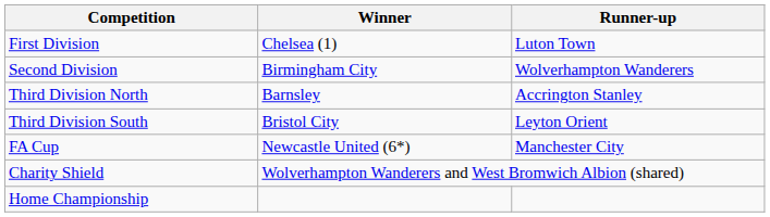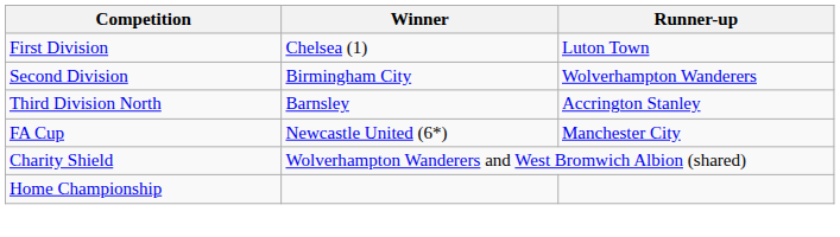 <table class="wikitable">
 <tr>
 <th style="width:15em">Competition</th>
 <th style="width:15em">Winner</th>
 <th style="width:15em">Runner-up</th>
 </tr>
 <tr>
 <td><a href='#'>First Division</a></td>
 <td><a href='#'>Chelsea</a> (1)</td>
 <td><a href='#'>Luton Town</a></td>
 </tr>
 <tr>
 <td><a href='#'>Second Division</a></td>
 <td><a href='#'>Birmingham City</a></td>
 <td><a href='#'>Wolverhampton Wanderers</a></td>
 </tr>
 <tr>
 <td><a href='#'>Third Division North</a></td>
 <td><a href='#'>Barnsley</a></td>
 <td><a href='#'>Accrington Stanley</a></td>
 </tr>
 <tr>
-<td><a href='#'>Third Division South</a></td>
-<td><a href='#'>Bristol City</a></td>
-<td><a href='#'>Leyton Orient</a></td>
-</tr>
-<tr>
 <td><a href='#'>FA Cup</a></td>
 <td><a href='#'>Newcastle United</a> (6*)</td>
 <td><a href='#'>Manchester City</a></td>
 </tr>
 <tr>
 <td><a href='#'>Charity Shield</a></td>
 <td colspan=2><a href='#'>Wolverhampton Wanderers</a> and <a href='#'>West Bromwich Albion</a> (shared)</td>
 </tr>
 <tr>
 <td><a href='#'>Home Championship</a></td>
 <td></td>
 <td></td>
 </tr>
 </table>
